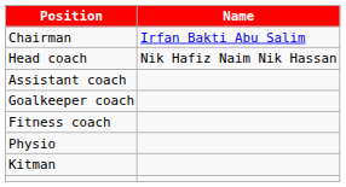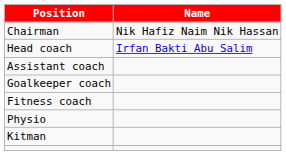 <table class="wikitable">
 <tr>
 <th style="background:red; color:white; text-align:center;">Position</th>
 <th style="background:red; color:white; text-align:center;">Name</th>
 </tr>
 <tr>
 <td>Chairman</td>
-<td> <a href='#'>Irfan Bakti Abu Salim</a></td>
+<td> Nik Hafiz Naim Nik Hassan</td>
 </tr>
 <tr>
 <td>Head coach</td>
-<td> Nik Hafiz Naim Nik Hassan</td>
+<td> <a href='#'>Irfan Bakti Abu Salim</a></td>
 </tr>
 <tr>
 <td>Assistant coach</td>
 <td></td>
 </tr>
 <tr>
 <td>Goalkeeper coach</td>
 <td></td>
 </tr>
 <tr>
 <td>Fitness coach</td>
 <td></td>
 </tr>
 <tr>
 <td>Physio</td>
 <td></td>
 </tr>
 <tr>
 <td>Kitman</td>
 <td></td>
 </tr>
 <tr>
 <td></td>
 </tr>
 </table>
